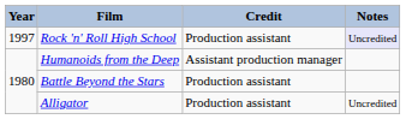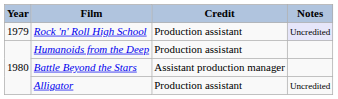 <table class="wikitable" style="font-size:95%;">
 <tr>
 <th style="background:#B0C4DE;">Year</th>
 <th style="background:#B0C4DE;">Film</th>
 <th style="background:#B0C4DE;">Credit</th>
 <th style="background:#B0C4DE;">Notes</th>
 </tr>
 <tr>
-<td>1997</td>
+<td>1979</td>
 <td><em><a href='#'>Rock 'n' Roll High School</a></em></td>
 <td>Production assistant</td>
 <td style="background: lavender;"><small>Uncredited</small></td>
 </tr>
 <tr>
 <td rowspan="3">1980</td>
 <td><em><a href='#'>Humanoids from the Deep</a></em></td>
-<td>Assistant production manager</td>
+<td>Production assistant</td>
 <td></td>
 </tr>
 <tr>
 <td><em><a href='#'>Battle Beyond the Stars</a></em></td>
-<td>Production assistant</td>
+<td>Assistant production manager</td>
 <td></td>
 </tr>
 <tr>
 <td><em><a href='#'>Alligator</a></em></td>
 <td>Production assistant</td>
 <td><small>Uncredited</small></td>
 </tr>
 </table>
